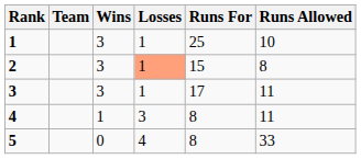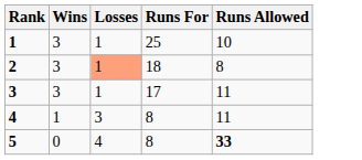 <table class="wikitable">
 <tr>
 <th>Rank</th>
-<th>Team</th>
 <th>Wins</th>
 <th>Losses</th>
 <th>Runs For</th>
 <th>Runs Allowed</th>
 </tr>
 <tr>
 <td><strong>1</strong></td>
-<td></td>
 <td>3</td>
 <td>1</td>
 <td>25</td>
 <td>10</td>
 </tr>
 <tr>
 <td><strong>2</strong></td>
-<td></td>
 <td>3</td>
 <td style="background: lightsalmon;">1</td>
-<td>15</td>
+<td>18</td>
 <td>8</td>
 </tr>
 <tr>
 <td><strong>3</strong></td>
-<td></td>
 <td>3</td>
 <td>1</td>
 <td>17</td>
 <td>11</td>
 </tr>
 <tr>
 <td><strong>4</strong></td>
-<td></td>
 <td>1</td>
 <td>3</td>
 <td>8</td>
 <td>11</td>
 </tr>
 <tr>
 <td><strong>5</strong></td>
-<td></td>
 <td>0</td>
 <td>4</td>
 <td>8</td>
-<td>33</td>
+<td><strong>33</strong></td>
 </tr>
 </table>
